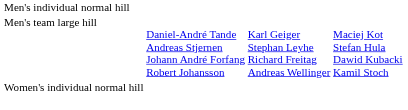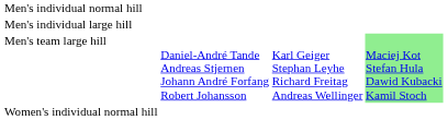 <table>
 <tr valign="top">
 <td>Men's individual normal hill<br></td>
 <td></td>
 <td></td>
 <td></td>
 </tr>
 <tr valign="top">
+<td>Men's individual large hill<br></td>
+<td></td>
+<td></td>
+<td></td>
+</tr>
+<tr valign="top">
 <td>Men's team large hill<br></td>
 <td><br><a href='#'>Daniel-André Tande</a><br><a href='#'>Andreas Stjernen</a><br><a href='#'>Johann André Forfang</a><br><a href='#'>Robert Johansson</a></td>
 <td><br><a href='#'>Karl Geiger</a><br><a href='#'>Stephan Leyhe</a><br><a href='#'>Richard Freitag</a><br><a href='#'>Andreas Wellinger</a></td>
-<td><br><a href='#'>Maciej Kot</a><br><a href='#'>Stefan Hula</a><br><a href='#'>Dawid Kubacki</a><br><a href='#'>Kamil Stoch</a></td>
+<td style="background: lightgreen;"><br><a href='#'>Maciej Kot</a><br><a href='#'>Stefan Hula</a><br><a href='#'>Dawid Kubacki</a><br><a href='#'>Kamil Stoch</a></td>
 </tr>
 <tr valign="top">
 <td>Women's individual normal hill<br></td>
 <td></td>
 <td></td>
 <td></td>
 </tr>
 </table>
